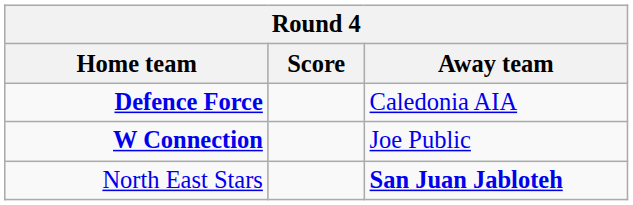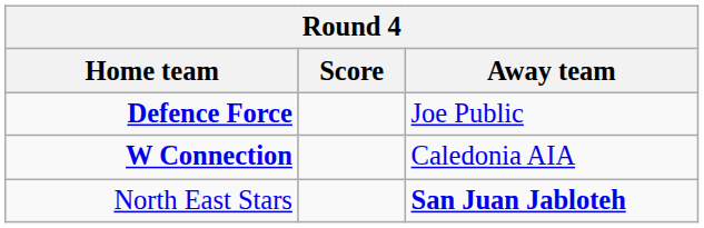 <table class="wikitable" style="float:left; margin-right:1em">
 <tr>
 <th colspan=3>Round 4</th>
 </tr>
 <tr>
 <th width="165">Home team</th>
 <th width="55">Score</th>
 <th width="165">Away team</th>
 </tr>
 <tr>
 <td align="right"><strong><a href='#'>Defence Force</a></strong></td>
 <td align="center"></td>
-<td><a href='#'>Caledonia AIA</a></td>
+<td><a href='#'>Joe Public</a></td>
 </tr>
 <tr>
 <td align="right"><strong><a href='#'>W Connection</a></strong></td>
 <td align="center"></td>
-<td><a href='#'>Joe Public</a></td>
+<td><a href='#'>Caledonia AIA</a></td>
 </tr>
 <tr>
 <td align="right"><a href='#'>North East Stars</a></td>
 <td align="center"></td>
 <td><strong><a href='#'>San Juan Jabloteh</a></strong></td>
 </tr>
 </table>
